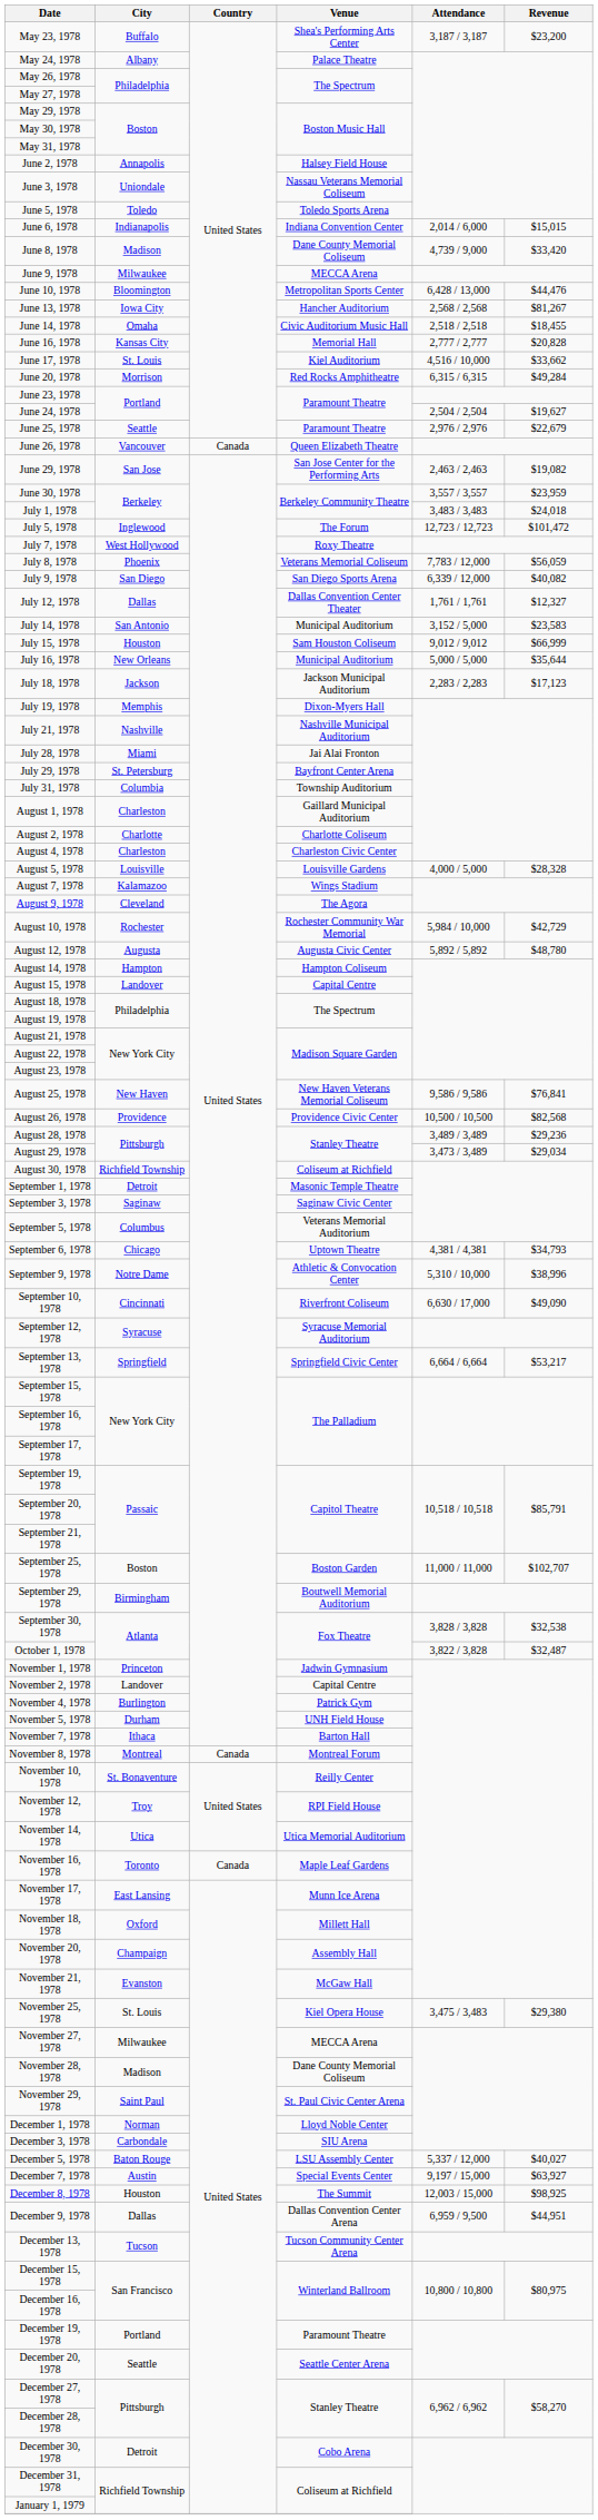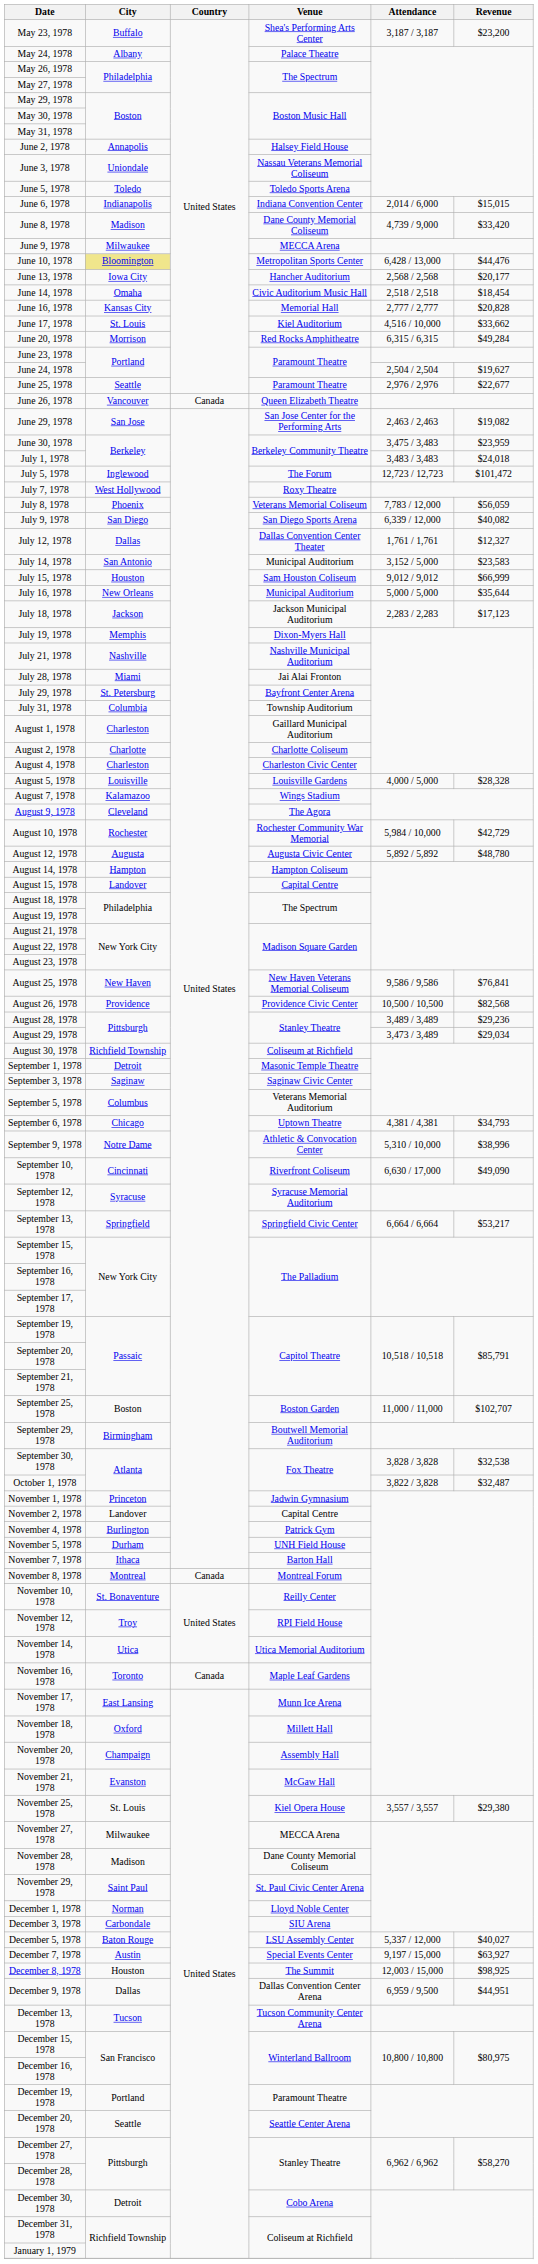 <table class="wikitable" style="text-align:center;">
 <tr>
 <th scope="col" style="width:10em;">Date</th>
 <th scope="col" style="width:10em;">City</th>
 <th scope="col" style="width:10em;">Country</th>
 <th scope="col" style="width:16em;">Venue</th>
 <th scope="col" style="width:10em;">Attendance</th>
 <th scope="col" style="width:10em;">Revenue</th>
 </tr>
 <tr>
 <td>May 23, 1978</td>
 <td><a href='#'>Buffalo</a></td>
 <td rowspan="22">United States</td>
 <td><a href='#'>Shea's Performing Arts Center</a></td>
 <td rowspan="1">3,187 / 3,187</td>
 <td rowspan="1">$23,200</td>
 </tr>
 <tr>
 <td>May 24, 1978</td>
 <td><a href='#'>Albany</a></td>
 <td><a href='#'>Palace Theatre</a></td>
 </tr>
 <tr>
 <td>May 26, 1978</td>
 <td rowspan="2"><a href='#'>Philadelphia</a></td>
 <td rowspan="2"><a href='#'>The Spectrum</a></td>
 </tr>
 <tr>
 <td>May 27, 1978</td>
 </tr>
 <tr>
 <td>May 29, 1978</td>
 <td rowspan="3"><a href='#'>Boston</a></td>
 <td rowspan="3"><a href='#'>Boston Music Hall</a></td>
 </tr>
 <tr>
 <td>May 30, 1978</td>
 </tr>
 <tr>
 <td>May 31, 1978</td>
 </tr>
 <tr>
 <td>June 2, 1978</td>
 <td><a href='#'>Annapolis</a></td>
 <td><a href='#'>Halsey Field House</a></td>
 </tr>
 <tr>
 <td>June 3, 1978</td>
 <td><a href='#'>Uniondale</a></td>
 <td><a href='#'>Nassau Veterans Memorial Coliseum</a></td>
 </tr>
 <tr>
 <td>June 5, 1978</td>
 <td><a href='#'>Toledo</a></td>
 <td><a href='#'>Toledo Sports Arena</a></td>
 </tr>
 <tr>
 <td>June 6, 1978</td>
 <td><a href='#'>Indianapolis</a></td>
 <td><a href='#'>Indiana Convention Center</a></td>
 <td rowspan="1">2,014 / 6,000</td>
 <td rowspan="1">$15,015</td>
 </tr>
 <tr>
 <td>June 8, 1978</td>
 <td><a href='#'>Madison</a></td>
 <td><a href='#'>Dane County Memorial Coliseum</a></td>
 <td rowspan="1">4,739 / 9,000</td>
 <td rowspan="1">$33,420</td>
 </tr>
 <tr>
 <td>June 9, 1978</td>
 <td><a href='#'>Milwaukee</a></td>
 <td><a href='#'>MECCA Arena</a></td>
 </tr>
 <tr>
 <td>June 10, 1978</td>
-<td><a href='#'>Bloomington</a></td>
+<td style="background: khaki;"><a href='#'>Bloomington</a></td>
 <td><a href='#'>Metropolitan Sports Center</a></td>
 <td rowspan="1">6,428 / 13,000</td>
 <td rowspan="1">$44,476</td>
 </tr>
 <tr>
 <td>June 13, 1978</td>
 <td><a href='#'>Iowa City</a></td>
 <td><a href='#'>Hancher Auditorium</a></td>
 <td rowspan="1">2,568 / 2,568</td>
-<td rowspan="1">$81,267</td>
+<td rowspan="1">$20,177</td>
 </tr>
 <tr>
 <td>June 14, 1978</td>
 <td><a href='#'>Omaha</a></td>
 <td><a href='#'>Civic Auditorium Music Hall</a></td>
 <td rowspan="1">2,518 / 2,518</td>
-<td rowspan="1">$18,455</td>
+<td rowspan="1">$18,454</td>
 </tr>
 <tr>
 <td>June 16, 1978</td>
 <td><a href='#'>Kansas City</a></td>
 <td><a href='#'>Memorial Hall</a></td>
 <td rowspan="1">2,777 / 2,777</td>
 <td rowspan="1">$20,828</td>
 </tr>
 <tr>
 <td>June 17, 1978</td>
 <td><a href='#'>St. Louis</a></td>
 <td><a href='#'>Kiel Auditorium</a></td>
 <td rowspan="1">4,516 / 10,000</td>
 <td rowspan="1">$33,662</td>
 </tr>
 <tr>
 <td>June 20, 1978</td>
 <td><a href='#'>Morrison</a></td>
 <td><a href='#'>Red Rocks Amphitheatre</a></td>
 <td rowspan="1">6,315 / 6,315</td>
 <td rowspan="1">$49,284</td>
 </tr>
 <tr>
 <td>June 23, 1978</td>
 <td rowspan="2"><a href='#'>Portland</a></td>
 <td rowspan="2"><a href='#'>Paramount Theatre</a></td>
 </tr>
 <tr>
 <td>June 24, 1978</td>
 <td rowspan="1">2,504 / 2,504</td>
 <td rowspan="1">$19,627</td>
 </tr>
 <tr>
 <td>June 25, 1978</td>
 <td><a href='#'>Seattle</a></td>
 <td><a href='#'>Paramount Theatre</a></td>
 <td rowspan="1">2,976 / 2,976</td>
-<td rowspan="1">$22,679</td>
+<td rowspan="1">$22,677</td>
 </tr>
 <tr>
 <td>June 26, 1978</td>
 <td><a href='#'>Vancouver</a></td>
 <td>Canada</td>
 <td><a href='#'>Queen Elizabeth Theatre</a></td>
 </tr>
 <tr>
 <td>June 29, 1978</td>
 <td><a href='#'>San Jose</a></td>
 <td rowspan="60">United States</td>
 <td><a href='#'>San Jose Center for the Performing Arts</a></td>
 <td rowspan="1">2,463 / 2,463</td>
 <td rowspan="1">$19,082</td>
 </tr>
 <tr>
 <td>June 30, 1978</td>
 <td rowspan="2"><a href='#'>Berkeley</a></td>
 <td rowspan="2"><a href='#'>Berkeley Community Theatre</a></td>
-<td rowspan="1">3,557 / 3,557</td>
+<td rowspan="1">3,475 / 3,483</td>
 <td rowspan="1">$23,959</td>
 </tr>
 <tr>
 <td>July 1, 1978</td>
 <td rowspan="1">3,483 / 3,483</td>
 <td rowspan="1">$24,018</td>
 </tr>
 <tr>
 <td>July 5, 1978</td>
 <td><a href='#'>Inglewood</a></td>
 <td><a href='#'>The Forum</a></td>
 <td rowspan="1">12,723 / 12,723</td>
 <td rowspan="1">$101,472</td>
 </tr>
 <tr>
 <td>July 7, 1978</td>
 <td><a href='#'>West Hollywood</a></td>
 <td><a href='#'>Roxy Theatre</a></td>
 </tr>
 <tr>
 <td>July 8, 1978</td>
 <td><a href='#'>Phoenix</a></td>
 <td><a href='#'>Veterans Memorial Coliseum</a></td>
 <td rowspan="1">7,783 / 12,000</td>
 <td rowspan="1">$56,059</td>
 </tr>
 <tr>
 <td>July 9, 1978</td>
 <td><a href='#'>San Diego</a></td>
 <td><a href='#'>San Diego Sports Arena</a></td>
 <td rowspan="1">6,339 / 12,000</td>
 <td rowspan="1">$40,082</td>
 </tr>
 <tr>
 <td>July 12, 1978</td>
 <td><a href='#'>Dallas</a></td>
 <td><a href='#'>Dallas Convention Center Theater</a></td>
 <td rowspan="1">1,761 / 1,761</td>
 <td rowspan="1">$12,327</td>
 </tr>
 <tr>
 <td>July 14, 1978</td>
 <td><a href='#'>San Antonio</a></td>
 <td>Municipal Auditorium</td>
 <td rowspan="1">3,152 / 5,000</td>
 <td rowspan="1">$23,583</td>
 </tr>
 <tr>
 <td>July 15, 1978</td>
 <td><a href='#'>Houston</a></td>
 <td><a href='#'>Sam Houston Coliseum</a></td>
 <td rowspan="1">9,012 / 9,012</td>
 <td rowspan="1">$66,999</td>
 </tr>
 <tr>
 <td>July 16, 1978</td>
 <td><a href='#'>New Orleans</a></td>
 <td><a href='#'>Municipal Auditorium</a></td>
 <td rowspan="1">5,000 / 5,000</td>
 <td rowspan="1">$35,644</td>
 </tr>
 <tr>
 <td>July 18, 1978</td>
 <td><a href='#'>Jackson</a></td>
 <td>Jackson Municipal Auditorium</td>
 <td rowspan="1">2,283 / 2,283</td>
 <td rowspan="1">$17,123</td>
 </tr>
 <tr>
 <td>July 19, 1978</td>
 <td><a href='#'>Memphis</a></td>
 <td><a href='#'>Dixon-Myers Hall</a></td>
 </tr>
 <tr>
 <td>July 21, 1978</td>
 <td><a href='#'>Nashville</a></td>
 <td><a href='#'>Nashville Municipal Auditorium</a></td>
 </tr>
 <tr>
 <td>July 28, 1978</td>
 <td><a href='#'>Miami</a></td>
 <td>Jai Alai Fronton</td>
 </tr>
 <tr>
 <td>July 29, 1978</td>
 <td><a href='#'>St. Petersburg</a></td>
 <td><a href='#'>Bayfront Center Arena</a></td>
 </tr>
 <tr>
 <td>July 31, 1978</td>
 <td><a href='#'>Columbia</a></td>
 <td>Township Auditorium</td>
 </tr>
 <tr>
 <td>August 1, 1978</td>
 <td><a href='#'>Charleston</a></td>
 <td>Gaillard Municipal Auditorium</td>
 </tr>
 <tr>
 <td>August 2, 1978</td>
 <td><a href='#'>Charlotte</a></td>
 <td><a href='#'>Charlotte Coliseum</a></td>
 </tr>
 <tr>
 <td>August 4, 1978</td>
 <td><a href='#'>Charleston</a></td>
 <td><a href='#'>Charleston Civic Center</a></td>
 </tr>
 <tr>
 <td>August 5, 1978</td>
 <td><a href='#'>Louisville</a></td>
 <td><a href='#'>Louisville Gardens</a></td>
 <td rowspan="1">4,000 / 5,000</td>
 <td rowspan="1">$28,328</td>
 </tr>
 <tr>
 <td>August 7, 1978</td>
 <td><a href='#'>Kalamazoo</a></td>
 <td><a href='#'>Wings Stadium</a></td>
 </tr>
 <tr>
 <td><a href='#'>August 9, 1978</a></td>
 <td><a href='#'>Cleveland</a></td>
 <td><a href='#'>The Agora</a></td>
 </tr>
 <tr>
 <td>August 10, 1978</td>
 <td><a href='#'>Rochester</a></td>
 <td><a href='#'>Rochester Community War Memorial</a></td>
 <td rowspan="1">5,984 / 10,000</td>
 <td rowspan="1">$42,729</td>
 </tr>
 <tr>
 <td>August 12, 1978</td>
 <td><a href='#'>Augusta</a></td>
 <td><a href='#'>Augusta Civic Center</a></td>
 <td rowspan="1">5,892 / 5,892</td>
 <td rowspan="1">$48,780</td>
 </tr>
 <tr>
 <td>August 14, 1978</td>
 <td><a href='#'>Hampton</a></td>
 <td><a href='#'>Hampton Coliseum</a></td>
 </tr>
 <tr>
 <td>August 15, 1978</td>
 <td><a href='#'>Landover</a></td>
 <td><a href='#'>Capital Centre</a></td>
 </tr>
 <tr>
 <td>August 18, 1978</td>
 <td rowspan="2">Philadelphia</td>
 <td rowspan="2">The Spectrum</td>
 </tr>
 <tr>
 <td>August 19, 1978</td>
 </tr>
 <tr>
 <td>August 21, 1978</td>
 <td rowspan="3">New York City</td>
 <td rowspan="3"><a href='#'>Madison Square Garden</a></td>
 </tr>
 <tr>
 <td>August 22, 1978</td>
 </tr>
 <tr>
 <td>August 23, 1978</td>
 </tr>
 <tr>
 <td>August 25, 1978</td>
 <td><a href='#'>New Haven</a></td>
 <td><a href='#'>New Haven Veterans Memorial Coliseum</a></td>
 <td rowspan="1">9,586 / 9,586</td>
 <td rowspan="1">$76,841</td>
 </tr>
 <tr>
 <td>August 26, 1978</td>
 <td><a href='#'>Providence</a></td>
 <td><a href='#'>Providence Civic Center</a></td>
 <td rowspan="1">10,500 / 10,500</td>
 <td rowspan="1">$82,568</td>
 </tr>
 <tr>
 <td>August 28, 1978</td>
 <td rowspan="2"><a href='#'>Pittsburgh</a></td>
 <td rowspan="2"><a href='#'>Stanley Theatre</a></td>
 <td rowspan="1">3,489 / 3,489</td>
 <td rowspan="1">$29,236</td>
 </tr>
 <tr>
 <td>August 29, 1978</td>
 <td rowspan="1">3,473 / 3,489</td>
 <td rowspan="1">$29,034</td>
 </tr>
 <tr>
 <td>August 30, 1978</td>
 <td><a href='#'>Richfield Township</a></td>
 <td><a href='#'>Coliseum at Richfield</a></td>
 </tr>
 <tr>
 <td>September 1, 1978</td>
 <td><a href='#'>Detroit</a></td>
 <td><a href='#'>Masonic Temple Theatre</a></td>
 </tr>
 <tr>
 <td>September 3, 1978</td>
 <td><a href='#'>Saginaw</a></td>
 <td><a href='#'>Saginaw Civic Center</a></td>
 </tr>
 <tr>
 <td>September 5, 1978</td>
 <td><a href='#'>Columbus</a></td>
 <td>Veterans Memorial Auditorium</td>
 </tr>
 <tr>
 <td>September 6, 1978</td>
 <td><a href='#'>Chicago</a></td>
 <td><a href='#'>Uptown Theatre</a></td>
 <td rowspan="1">4,381 / 4,381</td>
 <td rowspan="1">$34,793</td>
 </tr>
 <tr>
 <td>September 9, 1978</td>
 <td><a href='#'>Notre Dame</a></td>
 <td><a href='#'>Athletic & Convocation Center</a></td>
 <td rowspan="1">5,310 / 10,000</td>
 <td rowspan="1">$38,996</td>
 </tr>
 <tr>
 <td>September 10, 1978</td>
 <td><a href='#'>Cincinnati</a></td>
 <td><a href='#'>Riverfront Coliseum</a></td>
 <td rowspan="1">6,630 / 17,000</td>
 <td rowspan="1">$49,090</td>
 </tr>
 <tr>
 <td>September 12, 1978</td>
 <td><a href='#'>Syracuse</a></td>
 <td><a href='#'>Syracuse Memorial Auditorium</a></td>
 </tr>
 <tr>
 <td>September 13, 1978</td>
 <td><a href='#'>Springfield</a></td>
 <td><a href='#'>Springfield Civic Center</a></td>
 <td rowspan="1">6,664 / 6,664</td>
 <td rowspan="1">$53,217</td>
 </tr>
 <tr>
 <td>September 15, 1978</td>
 <td rowspan="3">New York City</td>
 <td rowspan="3"><a href='#'>The Palladium</a></td>
 </tr>
 <tr>
 <td>September 16, 1978</td>
 </tr>
 <tr>
 <td>September 17, 1978</td>
 </tr>
 <tr>
 <td>September 19, 1978</td>
 <td rowspan="3"><a href='#'>Passaic</a></td>
 <td rowspan="3"><a href='#'>Capitol Theatre</a></td>
 <td rowspan="3">10,518 / 10,518</td>
 <td rowspan="3">$85,791</td>
 </tr>
 <tr>
 <td>September 20, 1978</td>
 </tr>
 <tr>
 <td>September 21, 1978</td>
 </tr>
 <tr>
 <td>September 25, 1978</td>
 <td>Boston</td>
 <td><a href='#'>Boston Garden</a></td>
 <td rowspan="1">11,000 / 11,000</td>
 <td rowspan="1">$102,707</td>
 </tr>
 <tr>
 <td>September 29, 1978</td>
 <td><a href='#'>Birmingham</a></td>
 <td><a href='#'>Boutwell Memorial Auditorium</a></td>
 </tr>
 <tr>
 <td>September 30, 1978</td>
 <td rowspan="2"><a href='#'>Atlanta</a></td>
 <td rowspan="2"><a href='#'>Fox Theatre</a></td>
 <td rowspan="1">3,828 / 3,828</td>
 <td rowspan="1">$32,538</td>
 </tr>
 <tr>
 <td>October 1, 1978</td>
 <td rowspan="1">3,822 / 3,828</td>
 <td rowspan="1">$32,487</td>
 </tr>
 <tr>
 <td>November 1, 1978</td>
 <td><a href='#'>Princeton</a></td>
 <td><a href='#'>Jadwin Gymnasium</a></td>
 </tr>
 <tr>
 <td>November 2, 1978</td>
 <td>Landover</td>
 <td>Capital Centre</td>
 </tr>
 <tr>
 <td>November 4, 1978</td>
 <td><a href='#'>Burlington</a></td>
 <td><a href='#'>Patrick Gym</a></td>
 </tr>
 <tr>
 <td>November 5, 1978</td>
 <td><a href='#'>Durham</a></td>
 <td><a href='#'>UNH Field House</a></td>
 </tr>
 <tr>
 <td>November 7, 1978</td>
 <td><a href='#'>Ithaca</a></td>
 <td><a href='#'>Barton Hall</a></td>
 </tr>
 <tr>
 <td>November 8, 1978</td>
 <td><a href='#'>Montreal</a></td>
 <td>Canada</td>
 <td><a href='#'>Montreal Forum</a></td>
 </tr>
 <tr>
 <td>November 10, 1978</td>
 <td><a href='#'>St. Bonaventure</a></td>
 <td rowspan="3">United States</td>
 <td><a href='#'>Reilly Center</a></td>
 </tr>
 <tr>
 <td>November 12, 1978</td>
 <td><a href='#'>Troy</a></td>
 <td><a href='#'>RPI Field House</a></td>
 </tr>
 <tr>
 <td>November 14, 1978</td>
 <td><a href='#'>Utica</a></td>
 <td><a href='#'>Utica Memorial Auditorium</a></td>
 </tr>
 <tr>
 <td>November 16, 1978</td>
 <td><a href='#'>Toronto</a></td>
 <td>Canada</td>
 <td><a href='#'>Maple Leaf Gardens</a></td>
 </tr>
 <tr>
 <td>November 17, 1978</td>
 <td><a href='#'>East Lansing</a></td>
 <td rowspan="24">United States</td>
 <td><a href='#'>Munn Ice Arena</a></td>
 </tr>
 <tr>
 <td>November 18, 1978</td>
 <td><a href='#'>Oxford</a></td>
 <td><a href='#'>Millett Hall</a></td>
 </tr>
 <tr>
 <td>November 20, 1978</td>
 <td><a href='#'>Champaign</a></td>
 <td><a href='#'>Assembly Hall</a></td>
 </tr>
 <tr>
 <td>November 21, 1978</td>
 <td><a href='#'>Evanston</a></td>
 <td><a href='#'>McGaw Hall</a></td>
 </tr>
 <tr>
 <td>November 25, 1978</td>
 <td>St. Louis</td>
 <td><a href='#'>Kiel Opera House</a></td>
-<td rowspan="1">3,475 / 3,483</td>
+<td rowspan="1">3,557 / 3,557</td>
 <td rowspan="1">$29,380</td>
 </tr>
 <tr>
 <td>November 27, 1978</td>
 <td>Milwaukee</td>
 <td>MECCA Arena</td>
 </tr>
 <tr>
 <td>November 28, 1978</td>
 <td>Madison</td>
 <td>Dane County Memorial Coliseum</td>
 </tr>
 <tr>
 <td>November 29, 1978</td>
 <td><a href='#'>Saint Paul</a></td>
 <td><a href='#'>St. Paul Civic Center Arena</a></td>
 </tr>
 <tr>
 <td>December 1, 1978</td>
 <td><a href='#'>Norman</a></td>
 <td><a href='#'>Lloyd Noble Center</a></td>
 </tr>
 <tr>
 <td>December 3, 1978</td>
 <td><a href='#'>Carbondale</a></td>
 <td><a href='#'>SIU Arena</a></td>
 </tr>
 <tr>
 <td>December 5, 1978</td>
 <td><a href='#'>Baton Rouge</a></td>
 <td><a href='#'>LSU Assembly Center</a></td>
 <td rowspan="1">5,337 / 12,000</td>
 <td rowspan="1">$40,027</td>
 </tr>
 <tr>
 <td>December 7, 1978</td>
 <td><a href='#'>Austin</a></td>
 <td><a href='#'>Special Events Center</a></td>
 <td rowspan="1">9,197 / 15,000</td>
 <td rowspan="1">$63,927</td>
 </tr>
 <tr>
 <td><a href='#'>December 8, 1978</a></td>
 <td>Houston</td>
 <td><a href='#'>The Summit</a></td>
 <td rowspan="1">12,003 / 15,000</td>
 <td rowspan="1">$98,925</td>
 </tr>
 <tr>
 <td>December 9, 1978</td>
 <td>Dallas</td>
 <td>Dallas Convention Center Arena</td>
 <td rowspan="1">6,959 / 9,500</td>
 <td rowspan="1">$44,951</td>
 </tr>
 <tr>
 <td>December 13, 1978</td>
 <td><a href='#'>Tucson</a></td>
 <td><a href='#'>Tucson Community Center Arena</a></td>
 </tr>
 <tr>
 <td>December 15, 1978</td>
 <td rowspan="2">San Francisco</td>
 <td rowspan="2"><a href='#'>Winterland Ballroom</a></td>
 <td rowspan="2">10,800 / 10,800</td>
 <td rowspan="2">$80,975</td>
 </tr>
 <tr>
 <td>December 16, 1978</td>
 </tr>
 <tr>
 <td>December 19, 1978</td>
 <td>Portland</td>
 <td>Paramount Theatre</td>
 </tr>
 <tr>
 <td>December 20, 1978</td>
 <td>Seattle</td>
 <td><a href='#'>Seattle Center Arena</a></td>
 </tr>
 <tr>
 <td>December 27, 1978</td>
 <td rowspan="2">Pittsburgh</td>
 <td rowspan="2">Stanley Theatre</td>
 <td rowspan="2">6,962 / 6,962</td>
 <td rowspan="2">$58,270</td>
 </tr>
 <tr>
 <td>December 28, 1978</td>
 </tr>
 <tr>
 <td>December 30, 1978</td>
 <td>Detroit</td>
 <td><a href='#'>Cobo Arena</a></td>
 </tr>
 <tr>
 <td>December 31, 1978</td>
 <td rowspan="2">Richfield Township</td>
 <td rowspan="2">Coliseum at Richfield</td>
 </tr>
 <tr>
 <td>January 1, 1979</td>
 </tr>
 <tr>
 </tr>
 </table>
